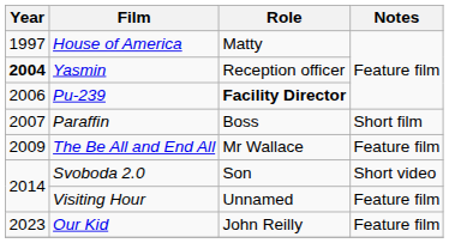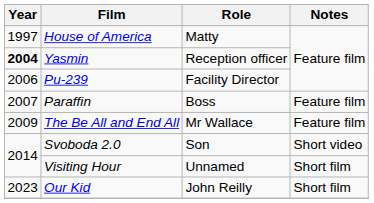 <table class="wikitable sortable">
 <tr>
 <th>Year</th>
 <th>Film</th>
 <th>Role</th>
 <th>Notes</th>
 </tr>
 <tr>
 <td>1997</td>
 <td><em><a href='#'>House of America</a></em></td>
 <td>Matty</td>
 <td rowspan="3">Feature film</td>
 </tr>
 <tr>
 <td><strong>2004</strong></td>
 <td><em><a href='#'>Yasmin</a></em></td>
 <td>Reception officer</td>
 </tr>
 <tr>
 <td>2006</td>
 <td><em><a href='#'>Pu-239</a></em></td>
-<td><strong>Facility Director</strong></td>
+<td>Facility Director</td>
 </tr>
 <tr>
 <td>2007</td>
 <td><em>Paraffin</em></td>
 <td>Boss</td>
-<td>Short film</td>
+<td>Feature film</td>
 </tr>
 <tr>
 <td>2009</td>
 <td><em><a href='#'>The Be All and End All</a></em></td>
 <td>Mr Wallace</td>
 <td>Feature film</td>
 </tr>
 <tr>
 <td rowspan="2">2014</td>
 <td><em>Svoboda 2.0</em></td>
 <td>Son</td>
 <td>Short video</td>
 </tr>
 <tr>
 <td><em>Visiting Hour</em></td>
 <td>Unnamed</td>
-<td>Feature film</td>
+<td>Short film</td>
 </tr>
 <tr>
 <td>2023</td>
 <td><em><a href='#'>Our Kid</a></em></td>
 <td>John Reilly</td>
-<td>Feature film</td>
+<td>Short film</td>
 </tr>
 <tr>
 </tr>
 </table>
